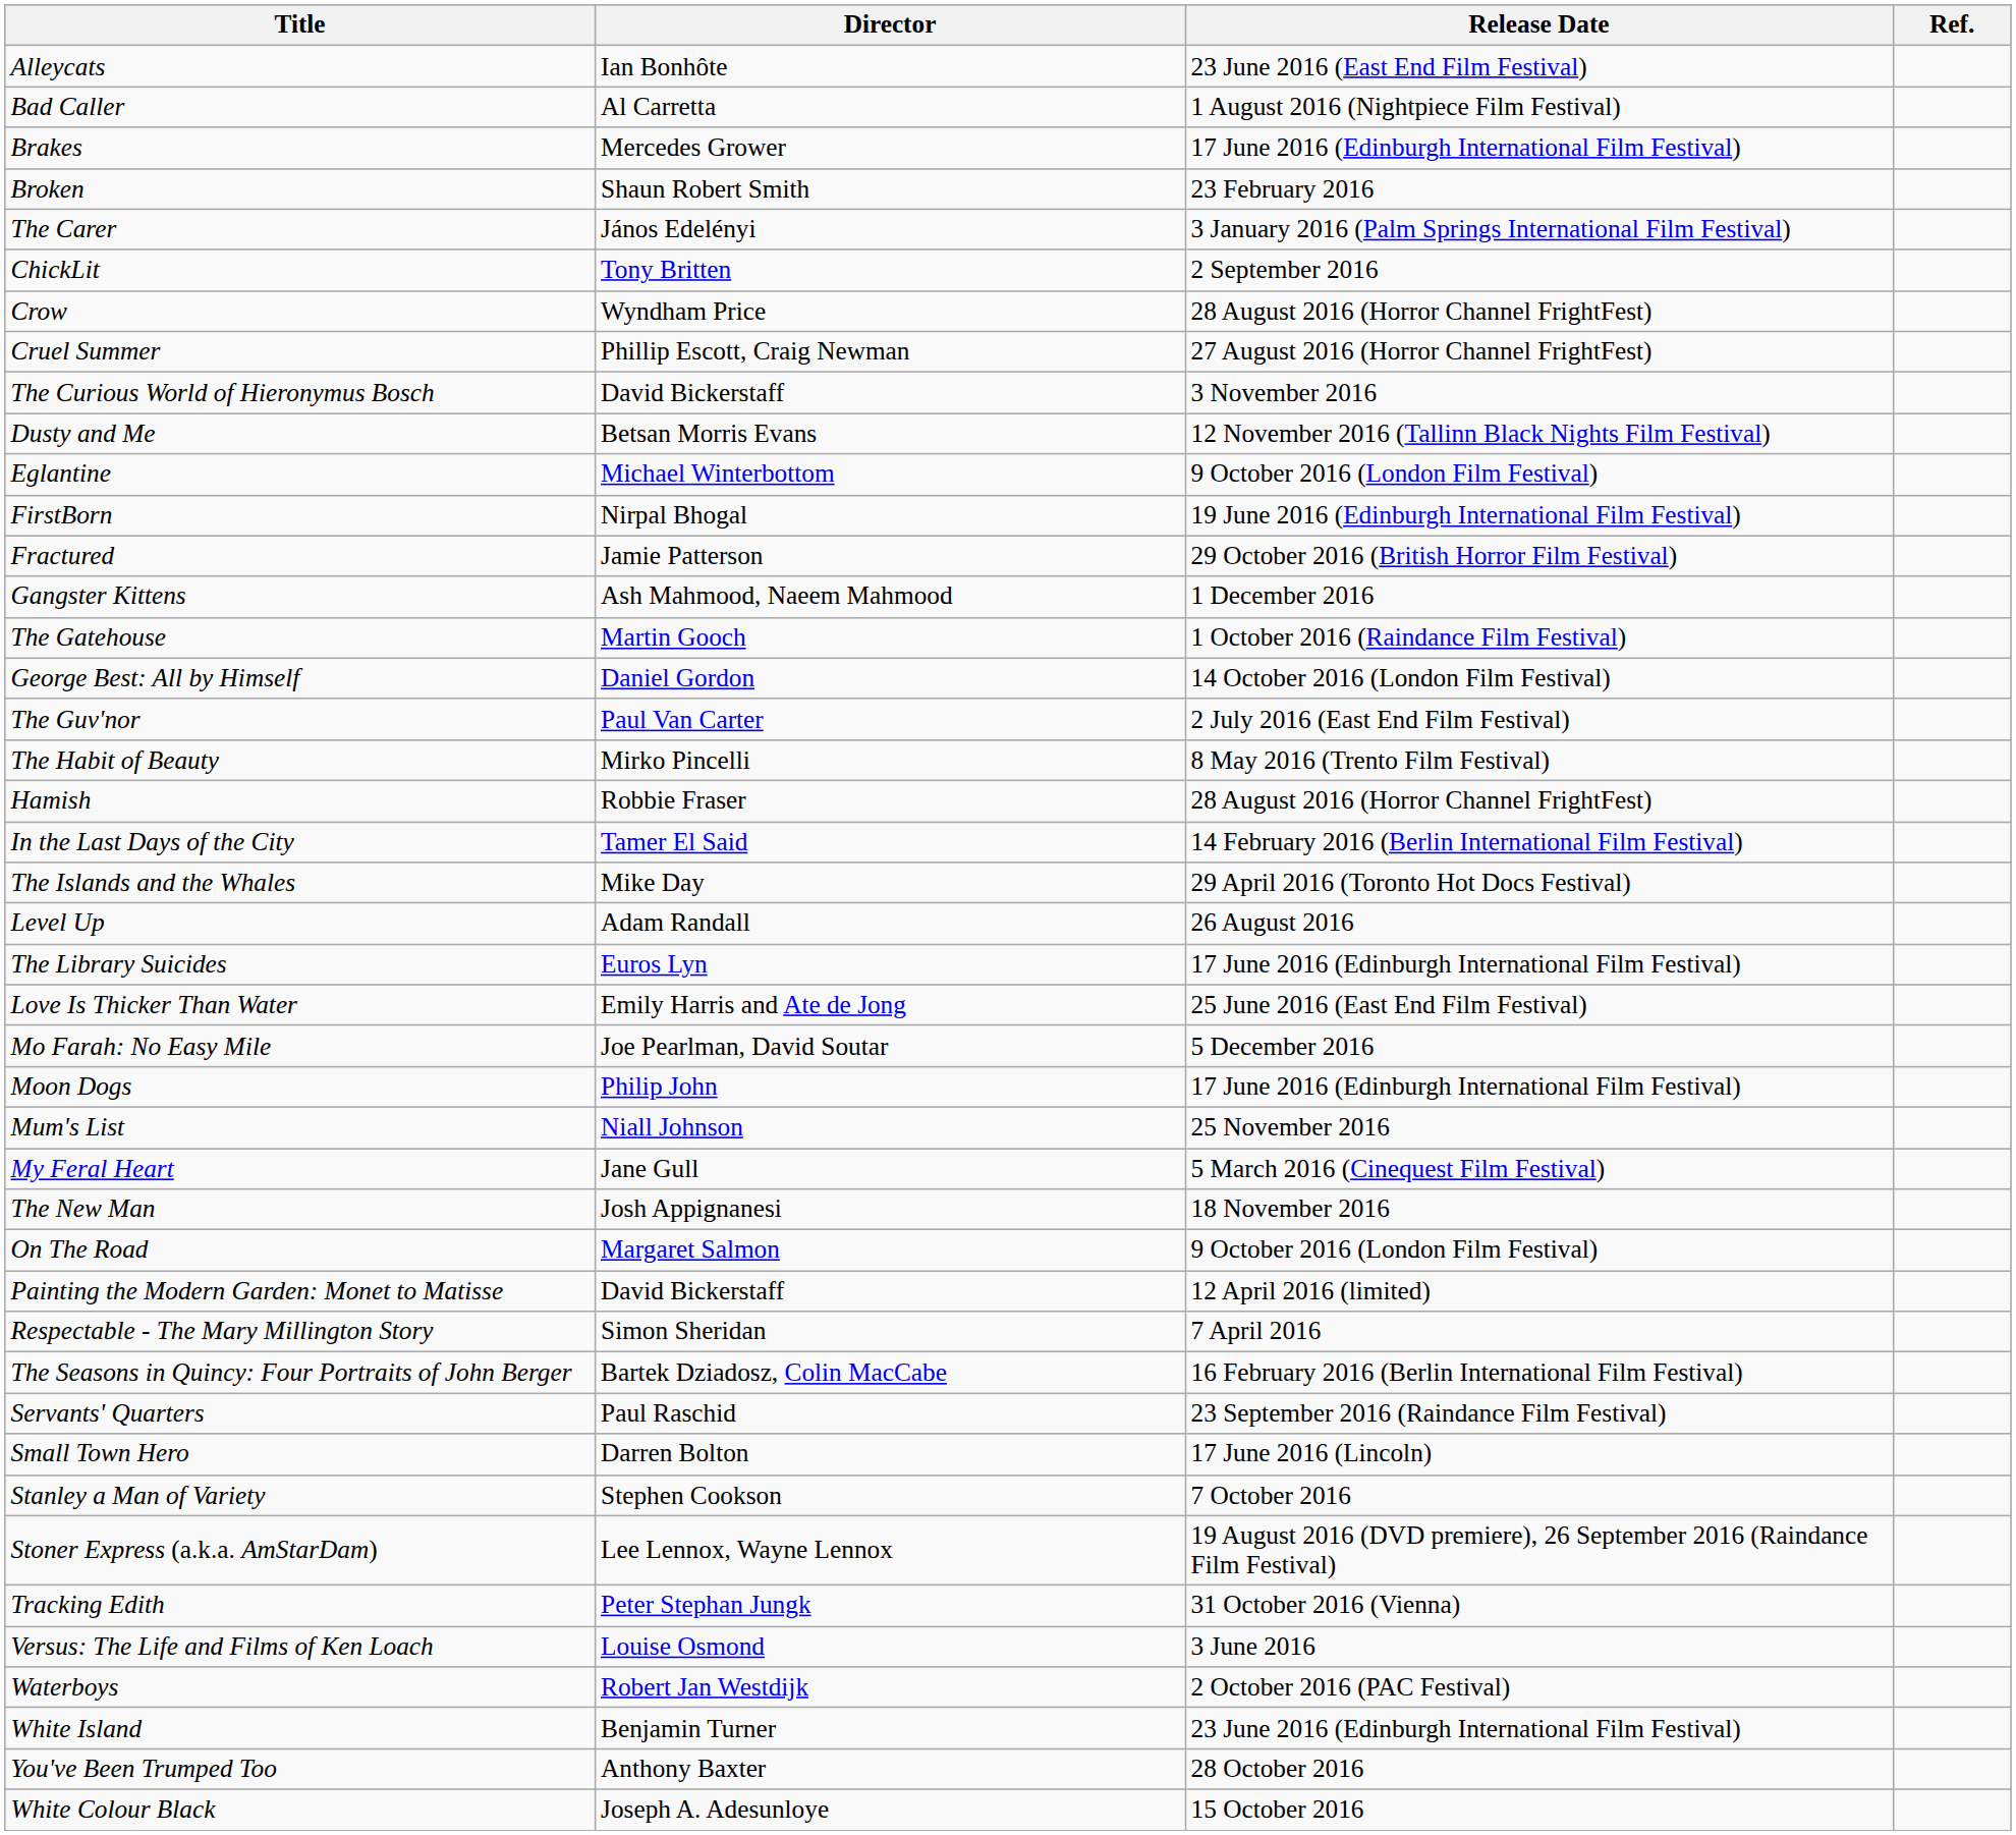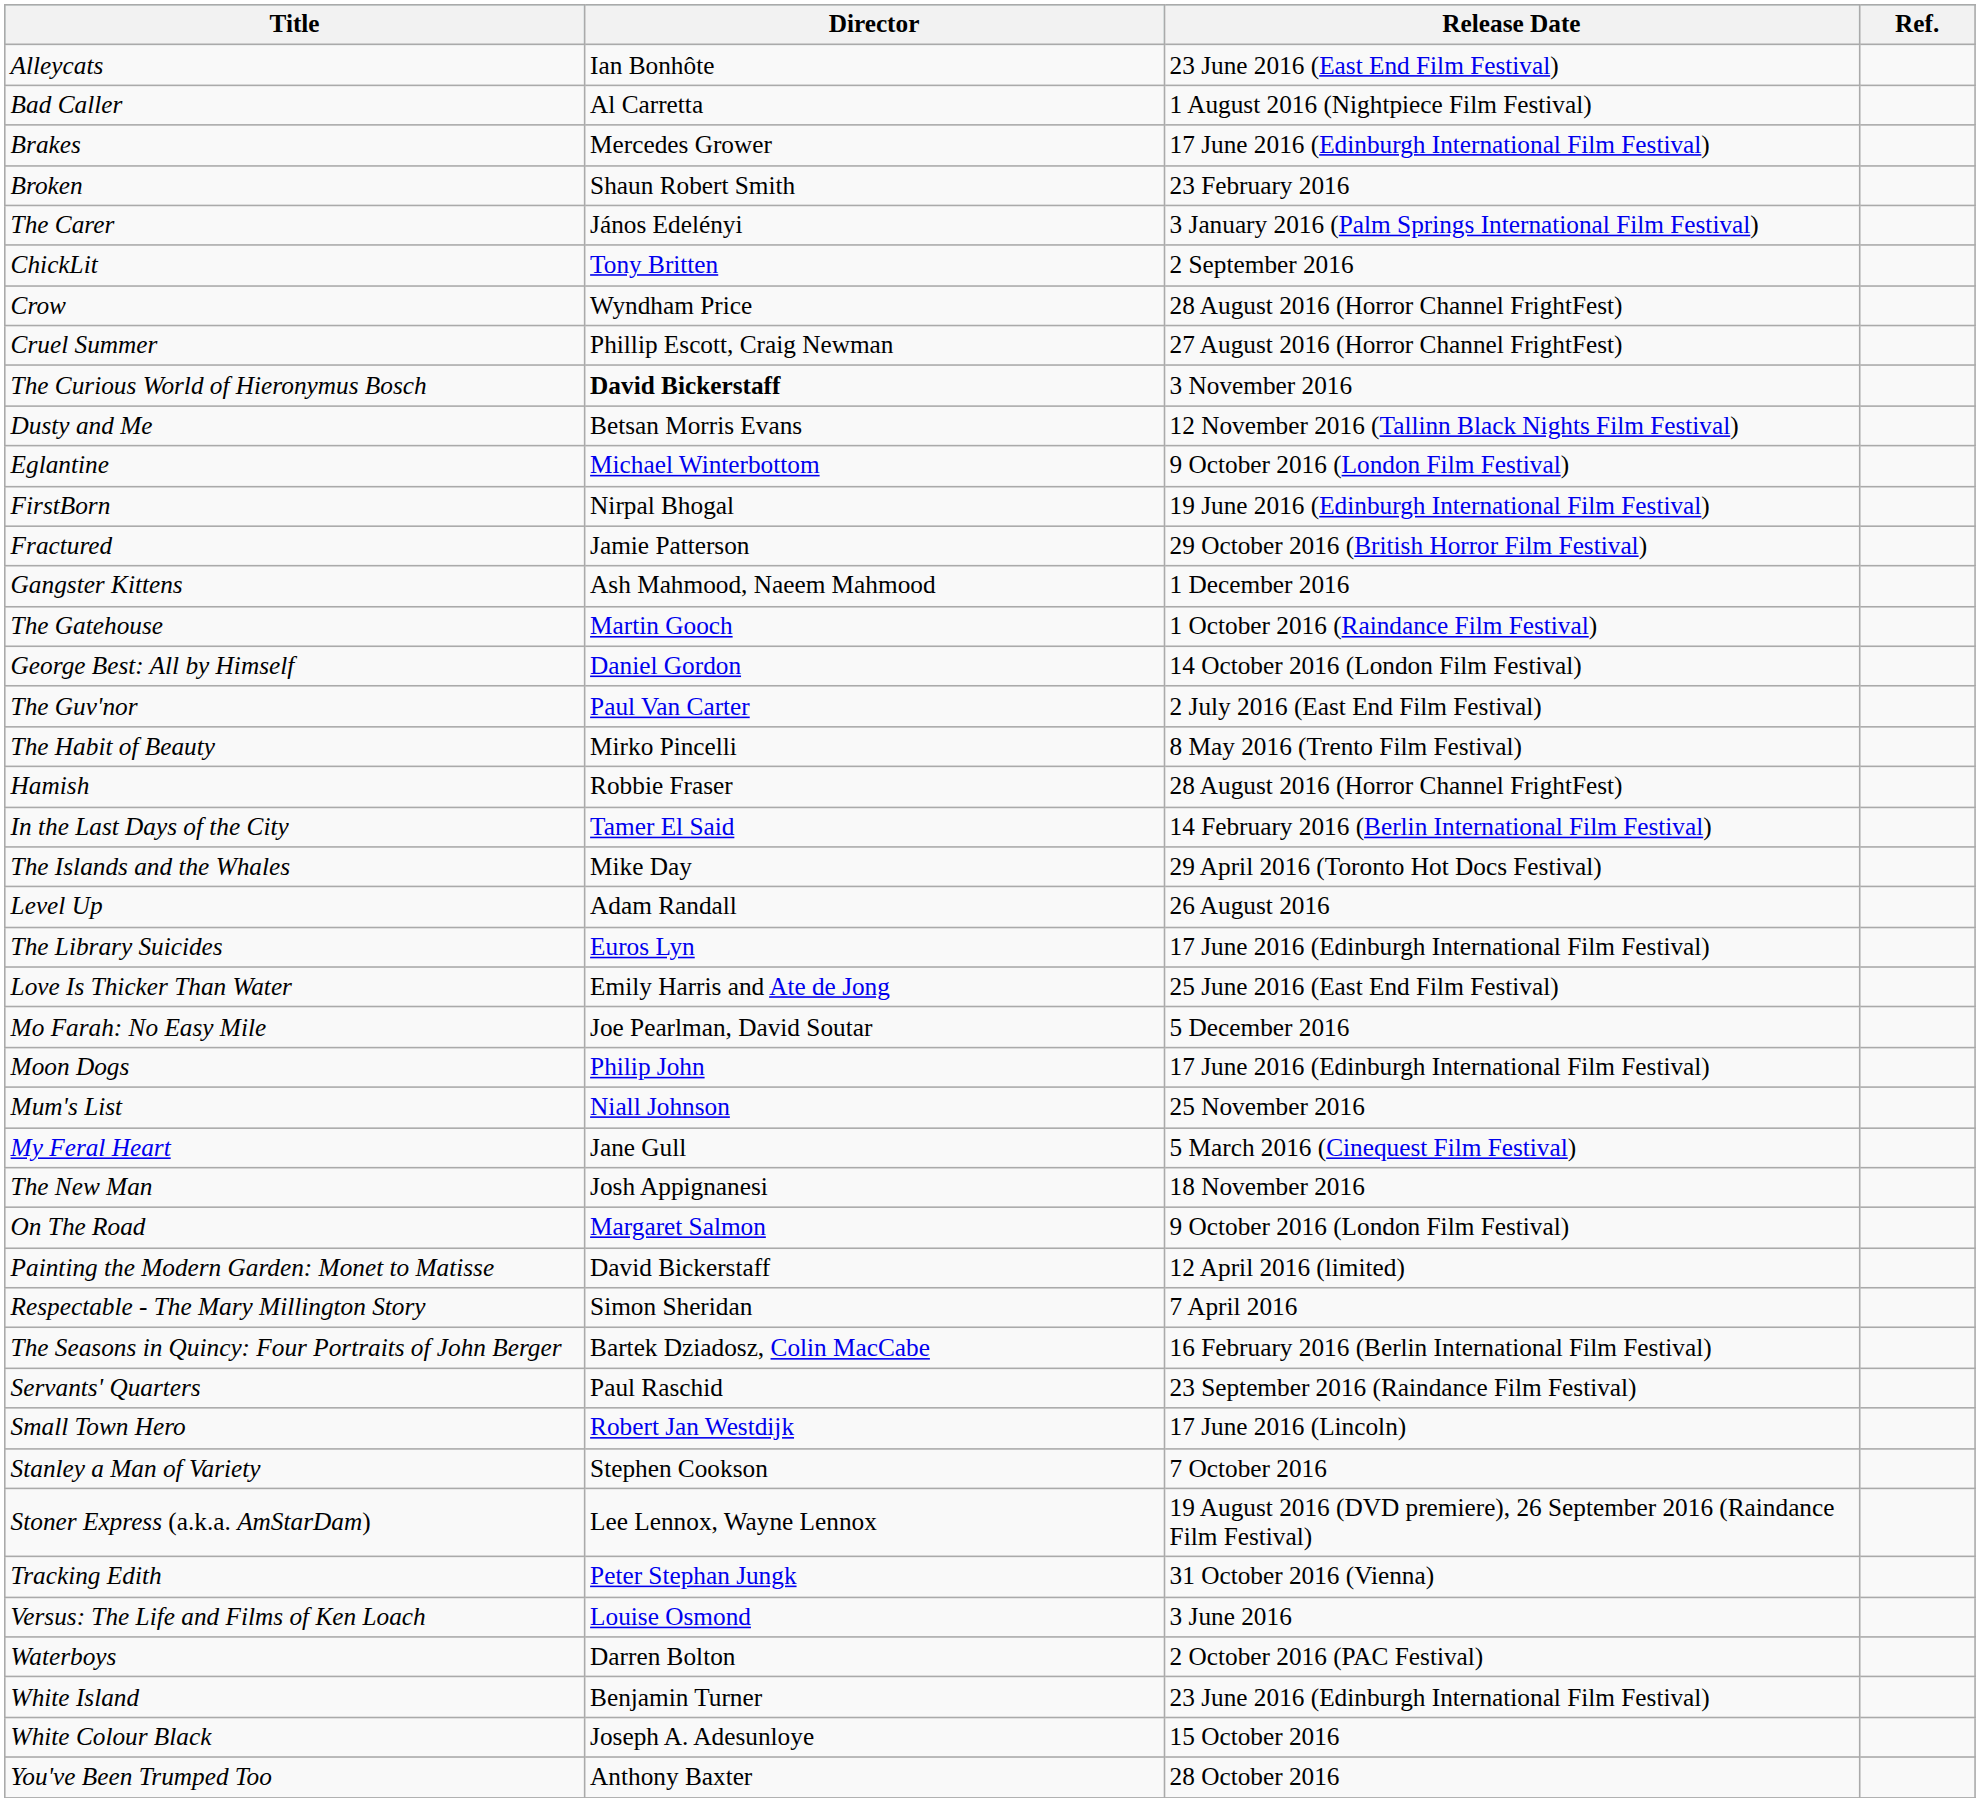 <table class="wikitable">
 <tr style="background:#b0e0e6; text-align:center;">
 <th style="width:25%;">Title</th>
 <th style="width:25%;">Director</th>
 <th style="width:30%;">Release Date</th>
 <th style="width:5%;">Ref.</th>
 </tr>
 <tr>
 <td><em>Alleycats</em></td>
 <td>Ian Bonhôte</td>
 <td>23 June 2016 (<a href='#'>East End Film Festival</a>)</td>
 <td></td>
 </tr>
 <tr>
 <td><em>Bad Caller</em></td>
 <td>Al Carretta</td>
 <td>1 August 2016 (Nightpiece Film Festival)</td>
 <td></td>
 </tr>
 <tr>
 <td><em>Brakes</em></td>
 <td>Mercedes Grower</td>
 <td>17 June 2016 (<a href='#'>Edinburgh International Film Festival</a>)</td>
 <td></td>
 </tr>
 <tr>
 <td><em>Broken</em></td>
 <td>Shaun Robert Smith</td>
 <td>23 February 2016</td>
 <td></td>
 </tr>
 <tr>
 <td><em>The Carer</em></td>
 <td>János Edelényi</td>
 <td>3 January 2016 (<a href='#'>Palm Springs International Film Festival</a>)</td>
 <td></td>
 </tr>
 <tr>
 <td><em>ChickLit</em></td>
 <td><a href='#'>Tony Britten</a></td>
 <td>2 September 2016</td>
 <td></td>
 </tr>
 <tr>
 <td><em>Crow</em></td>
 <td>Wyndham Price</td>
 <td>28 August 2016 (Horror Channel FrightFest)</td>
 <td></td>
 </tr>
 <tr>
 <td><em>Cruel Summer</em></td>
 <td>Phillip Escott, Craig Newman</td>
 <td>27 August 2016 (Horror Channel FrightFest)</td>
 <td></td>
 </tr>
 <tr>
 <td><em>The Curious World of Hieronymus Bosch</em></td>
-<td>David Bickerstaff</td>
+<td><strong>David Bickerstaff</strong></td>
 <td>3 November 2016</td>
 <td></td>
 </tr>
 <tr>
 <td><em>Dusty and Me</em></td>
 <td>Betsan Morris Evans</td>
 <td>12 November 2016 (<a href='#'>Tallinn Black Nights Film Festival</a>)</td>
 <td></td>
 </tr>
 <tr>
 <td><em>Eglantine</em></td>
 <td><a href='#'>Michael Winterbottom</a></td>
 <td>9 October 2016 (<a href='#'>London Film Festival</a>)</td>
 <td></td>
 </tr>
 <tr>
 <td><em>FirstBorn</em></td>
 <td>Nirpal Bhogal</td>
 <td>19 June 2016	(<a href='#'>Edinburgh International Film Festival</a>)</td>
 <td></td>
 </tr>
 <tr>
 <td><em>Fractured</em></td>
 <td>Jamie Patterson</td>
 <td>29 October 2016 (<a href='#'>British Horror Film Festival</a>)</td>
 <td></td>
 </tr>
 <tr>
 <td><em>Gangster Kittens</em></td>
 <td>Ash Mahmood, Naeem Mahmood</td>
 <td>1 December 2016</td>
 <td></td>
 </tr>
 <tr>
 <td><em>The Gatehouse</em></td>
 <td><a href='#'>Martin Gooch</a></td>
 <td>1 October 2016 (<a href='#'>Raindance Film Festival</a>)</td>
 <td></td>
 </tr>
 <tr>
 <td><em>George Best: All by Himself</em></td>
 <td><a href='#'>Daniel Gordon</a></td>
 <td>14 October 2016 (London Film Festival)</td>
 <td></td>
 </tr>
 <tr>
 <td><em>The Guv'nor</em></td>
 <td><a href='#'>Paul Van Carter</a></td>
 <td>2 July 2016 (East End Film Festival)</td>
 <td></td>
 </tr>
 <tr>
 <td><em>The Habit of Beauty</em></td>
 <td>Mirko Pincelli</td>
 <td>8 May 2016 (Trento Film Festival)</td>
 <td></td>
 </tr>
 <tr>
 <td><em>Hamish</em></td>
 <td>Robbie Fraser</td>
 <td>28 August 2016 (Horror Channel FrightFest)</td>
 <td></td>
 </tr>
 <tr>
 <td><em>In the Last Days of the City</em></td>
 <td><a href='#'>Tamer El Said</a></td>
 <td>14 February 2016 (<a href='#'>Berlin International Film Festival</a>)</td>
 <td></td>
 </tr>
 <tr>
 <td><em>The Islands and the Whales</em></td>
 <td>Mike Day</td>
 <td>29 April 2016 (Toronto Hot Docs Festival)</td>
 <td></td>
 </tr>
 <tr>
 <td><em>Level Up</em></td>
 <td>Adam Randall</td>
 <td>26 August 2016</td>
 <td></td>
 </tr>
 <tr>
 <td><em>The Library Suicides</em></td>
 <td><a href='#'>Euros Lyn</a></td>
 <td>17 June 2016	(Edinburgh International Film Festival)</td>
 <td></td>
 </tr>
 <tr>
 <td><em>Love Is Thicker Than Water</em></td>
 <td>Emily Harris and <a href='#'>Ate de Jong</a></td>
 <td>25 June 2016	(East End Film Festival)</td>
 <td></td>
 </tr>
 <tr>
 <td><em>Mo Farah: No Easy Mile</em></td>
 <td>Joe Pearlman, David Soutar</td>
 <td>5 December 2016</td>
 <td></td>
 </tr>
 <tr>
 <td><em>Moon Dogs</em></td>
 <td><a href='#'>Philip John</a></td>
 <td>17 June 2016	(Edinburgh International Film Festival)</td>
 <td></td>
 </tr>
 <tr>
 <td><em>Mum's List</em></td>
 <td><a href='#'>Niall Johnson</a></td>
 <td>25 November 2016</td>
 <td></td>
 </tr>
 <tr>
 <td><em><a href='#'>My Feral Heart</a></em></td>
 <td>Jane Gull</td>
 <td>5 March 2016	(<a href='#'>Cinequest Film Festival</a>)</td>
 <td></td>
 </tr>
 <tr>
 <td><em>The New Man</em></td>
 <td>Josh Appignanesi</td>
 <td>18 November 2016</td>
 <td></td>
 </tr>
 <tr>
 <td><em>On The Road</em></td>
 <td><a href='#'>Margaret Salmon</a></td>
 <td>9 October 2016 (London Film Festival)</td>
 <td></td>
 </tr>
 <tr>
 <td><em>Painting the Modern Garden: Monet to Matisse</em></td>
 <td>David Bickerstaff</td>
 <td>12 April 2016 (limited)</td>
 <td></td>
 </tr>
 <tr>
 <td><em>Respectable - The Mary Millington Story</em></td>
 <td>Simon Sheridan</td>
 <td>7 April 2016</td>
 <td></td>
 </tr>
 <tr>
 <td><em>The Seasons in Quincy: Four Portraits of John Berger</em></td>
 <td>Bartek Dziadosz, <a href='#'>Colin MacCabe</a></td>
 <td>16 February 2016 (Berlin International Film Festival)</td>
 <td></td>
 </tr>
 <tr>
 <td><em>Servants' Quarters</em></td>
 <td>Paul Raschid</td>
 <td>23 September 2016 (Raindance Film Festival)</td>
 <td></td>
 </tr>
 <tr>
 <td><em>Small Town Hero</em></td>
-<td>Darren Bolton</td>
+<td><a href='#'>Robert Jan Westdijk</a></td>
 <td>17 June 2016	(Lincoln)</td>
 <td></td>
 </tr>
 <tr>
 <td><em>Stanley a Man of Variety</em></td>
 <td>Stephen Cookson</td>
 <td>7 October 2016</td>
 <td></td>
 </tr>
 <tr>
 <td><em>Stoner Express</em> (a.k.a. <em>AmStarDam</em>)</td>
 <td>Lee Lennox, Wayne Lennox</td>
 <td>19 August 2016 (DVD premiere), 26 September 2016 (Raindance Film Festival)</td>
 <td></td>
 </tr>
 <tr>
 <td><em>Tracking Edith</em></td>
 <td><a href='#'>Peter Stephan Jungk</a></td>
 <td>31 October 2016 (Vienna)</td>
 <td></td>
 </tr>
 <tr>
 <td><em>Versus: The Life and Films of Ken Loach</em></td>
 <td><a href='#'>Louise Osmond</a></td>
 <td>3 June 2016</td>
 <td></td>
 </tr>
 <tr>
 <td><em>Waterboys</em></td>
-<td><a href='#'>Robert Jan Westdijk</a></td>
+<td>Darren Bolton</td>
 <td>2 October 2016 (PAC Festival)</td>
 <td></td>
 </tr>
 <tr>
 <td><em>White Island</em></td>
 <td>Benjamin Turner</td>
 <td>23 June 2016	(Edinburgh International Film Festival)</td>
 <td></td>
 </tr>
 <tr>
+<td><em>White Colour Black</em></td>
+<td>Joseph A. Adesunloye</td>
+<td>15 October 2016</td>
+<td></td>
+</tr>
+<tr>
 <td><em>You've Been Trumped Too</em></td>
 <td>Anthony Baxter</td>
 <td>28 October 2016</td>
 <td></td>
 </tr>
 <tr>
-<td><em>White Colour Black</em></td>
-<td>Joseph A. Adesunloye</td>
-<td>15 October 2016</td>
-<td></td>
-</tr>
-<tr>
 </tr>
 </table>
